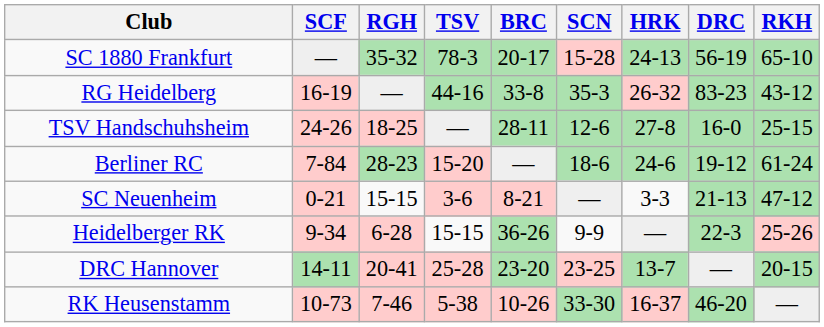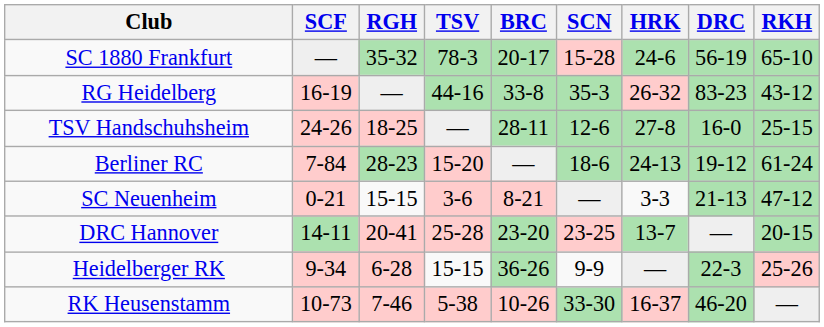 <table class="wikitable" style="text-align: center;">
 <tr>
 <th bgcolor="#efefef" width="200">Club</th>
 <th bgcolor="#efefef" width="40"><a href='#'>SCF</a></th>
 <th bgcolor="#efefef" width="40"><a href='#'>RGH</a></th>
 <th bgcolor="#efefef" width="40"><a href='#'>TSV</a></th>
 <th bgcolor="#efefef" width="40"><a href='#'>BRC</a></th>
 <th bgcolor="#efefef" width="40"><a href='#'>SCN</a></th>
 <th bgcolor="#efefef" width="40"><a href='#'>HRK</a></th>
 <th bgcolor="#efefef" width="40"><a href='#'>DRC</a></th>
 <th bgcolor="#efefef" width="40"><a href='#'>RKH</a></th>
 </tr>
 <tr align=center>
 <td><a href='#'>SC 1880 Frankfurt</a></td>
 <td bgcolor="#efefef">—</td>
 <td bgcolor=#ACE1AF>35-32</td>
 <td bgcolor=#ACE1AF>78-3</td>
 <td bgcolor=#ACE1AF>20-17</td>
 <td bgcolor=#ffcccc>15-28</td>
-<td bgcolor=#ACE1AF>24-13</td>
+<td bgcolor=#ACE1AF>24-6</td>
 <td bgcolor=#ACE1AF>56-19</td>
 <td bgcolor=#ACE1AF>65-10</td>
 </tr>
 <tr align=center>
 <td><a href='#'>RG Heidelberg</a></td>
 <td bgcolor=#ffcccc>16-19</td>
 <td bgcolor="#efefef">—</td>
 <td bgcolor=#ACE1AF>44-16</td>
 <td bgcolor=#ACE1AF>33-8</td>
 <td bgcolor=#ACE1AF>35-3</td>
 <td bgcolor=#ffcccc>26-32</td>
 <td bgcolor=#ACE1AF>83-23</td>
 <td bgcolor=#ACE1AF>43-12</td>
 </tr>
 <tr align=center>
 <td><a href='#'>TSV Handschuhsheim</a></td>
 <td bgcolor=#ffcccc>24-26</td>
 <td bgcolor=#ffcccc>18-25</td>
 <td bgcolor="#efefef">—</td>
 <td bgcolor=#ACE1AF>28-11</td>
 <td bgcolor=#ACE1AF>12-6</td>
 <td bgcolor=#ACE1AF>27-8</td>
 <td bgcolor=#ACE1AF>16-0</td>
 <td bgcolor=#ACE1AF>25-15</td>
 </tr>
 <tr align=center>
 <td><a href='#'>Berliner RC</a></td>
 <td bgcolor=#ffcccc>7-84</td>
 <td bgcolor=#ACE1AF>28-23</td>
 <td bgcolor=#ffcccc>15-20</td>
 <td bgcolor="#efefef">—</td>
 <td bgcolor=#ACE1AF>18-6</td>
-<td bgcolor=#ACE1AF>24-6</td>
+<td bgcolor=#ACE1AF>24-13</td>
 <td bgcolor=#ACE1AF>19-12</td>
 <td bgcolor=#ACE1AF>61-24</td>
 </tr>
 <tr align=center>
 <td><a href='#'>SC Neuenheim</a></td>
 <td bgcolor=#ffcccc>0-21</td>
 <td>15-15</td>
 <td bgcolor=#ffcccc>3-6</td>
 <td bgcolor=#ffcccc>8-21</td>
 <td bgcolor="#efefef">—</td>
 <td>3-3</td>
 <td bgcolor=#ACE1AF>21-13</td>
 <td bgcolor=#ACE1AF>47-12</td>
 </tr>
 <tr align=center>
+<td><a href='#'>DRC Hannover</a></td>
+<td bgcolor=#ACE1AF>14-11</td>
+<td bgcolor=#ffcccc>20-41</td>
+<td bgcolor=#ffcccc>25-28</td>
+<td bgcolor=#ACE1AF>23-20</td>
+<td bgcolor=#ffcccc>23-25</td>
+<td bgcolor=#ACE1AF>13-7</td>
+<td bgcolor="#efefef">—</td>
+<td bgcolor=#ACE1AF>20-15</td>
+</tr>
+<tr align=center>
 <td><a href='#'>Heidelberger RK</a></td>
 <td bgcolor=#ffcccc>9-34</td>
 <td bgcolor=#ffcccc>6-28</td>
 <td>15-15</td>
 <td bgcolor=#ACE1AF>36-26</td>
 <td>9-9</td>
 <td bgcolor="#efefef">—</td>
 <td bgcolor=#ACE1AF>22-3</td>
 <td bgcolor=#ffcccc>25-26</td>
-</tr>
-<tr align=center>
-<td><a href='#'>DRC Hannover</a></td>
-<td bgcolor=#ACE1AF>14-11</td>
-<td bgcolor=#ffcccc>20-41</td>
-<td bgcolor=#ffcccc>25-28</td>
-<td bgcolor=#ACE1AF>23-20</td>
-<td bgcolor=#ffcccc>23-25</td>
-<td bgcolor=#ACE1AF>13-7</td>
-<td bgcolor="#efefef">—</td>
-<td bgcolor=#ACE1AF>20-15</td>
 </tr>
 <tr align=center>
 <td><a href='#'>RK Heusenstamm</a></td>
 <td bgcolor=#ffcccc>10-73</td>
 <td bgcolor=#ffcccc>7-46</td>
 <td bgcolor=#ffcccc>5-38</td>
 <td bgcolor=#ffcccc>10-26</td>
 <td bgcolor=#ACE1AF>33-30</td>
 <td bgcolor=#ffcccc>16-37</td>
 <td bgcolor=#ACE1AF>46-20</td>
 <td bgcolor="#efefef">—</td>
 </tr>
 </table>
